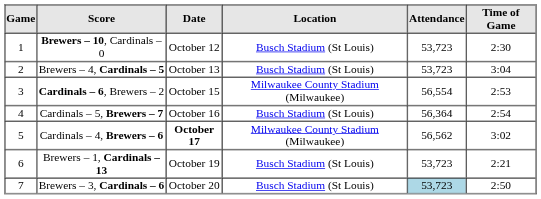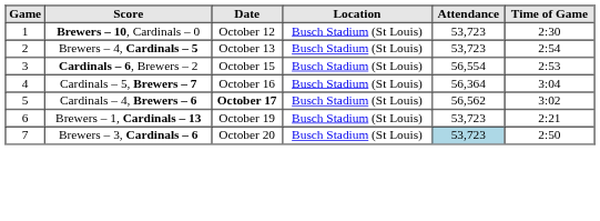 <table border=1 cellspacing=0 width=750 style="margin-left:3em;">
 <tr style="text-align:center; background-color:#e6e6e6;">
 <th width=>Game</th>
 <th width=>Score</th>
 <th width=>Date</th>
 <th width=>Location</th>
 <th width=>Attendance</th>
 <th width=>Time of Game</th>
 </tr>
 <tr style="text-align:center;">
 <td>1</td>
 <td><strong>Brewers – 10</strong>, Cardinals – 0</td>
 <td>October 12</td>
 <td><a href='#'>Busch Stadium</a> (St Louis)</td>
 <td>53,723</td>
 <td>2:30</td>
 </tr>
 <tr style="text-align:center;">
 <td>2</td>
 <td>Brewers – 4, <strong>Cardinals – 5</strong></td>
 <td>October 13</td>
 <td><a href='#'>Busch Stadium</a> (St Louis)</td>
 <td>53,723</td>
-<td>3:04</td>
+<td>2:54</td>
 </tr>
 <tr style="text-align:center;">
 <td>3</td>
 <td><strong>Cardinals – 6</strong>, Brewers – 2</td>
 <td>October 15</td>
-<td><a href='#'>Milwaukee County Stadium</a> (Milwaukee)</td>
+<td><a href='#'>Busch Stadium</a> (St Louis)</td>
 <td>56,554</td>
 <td>2:53</td>
 </tr>
 <tr style="text-align:center;">
 <td>4</td>
 <td>Cardinals – 5, <strong>Brewers – 7</strong></td>
 <td>October 16</td>
 <td><a href='#'>Busch Stadium</a> (St Louis)</td>
 <td>56,364</td>
-<td>2:54</td>
+<td>3:04</td>
 </tr>
 <tr style="text-align:center;">
 <td>5</td>
 <td>Cardinals – 4, <strong>Brewers – 6</strong></td>
 <td><strong>October 17</strong></td>
-<td><a href='#'>Milwaukee County Stadium</a> (Milwaukee)</td>
+<td><a href='#'>Busch Stadium</a> (St Louis)</td>
 <td>56,562</td>
 <td>3:02</td>
 </tr>
 <tr style="text-align:center;">
 <td>6</td>
 <td>Brewers – 1, <strong>Cardinals – 13</strong></td>
 <td>October 19</td>
 <td><a href='#'>Busch Stadium</a> (St Louis)</td>
 <td>53,723</td>
 <td>2:21</td>
 </tr>
 <tr style="text-align:center;">
 <td>7</td>
 <td>Brewers – 3, <strong>Cardinals – 6</strong></td>
 <td>October 20</td>
 <td><a href='#'>Busch Stadium</a> (St Louis)</td>
 <td style="background: lightblue;">53,723</td>
 <td>2:50</td>
 </tr>
 </table>
